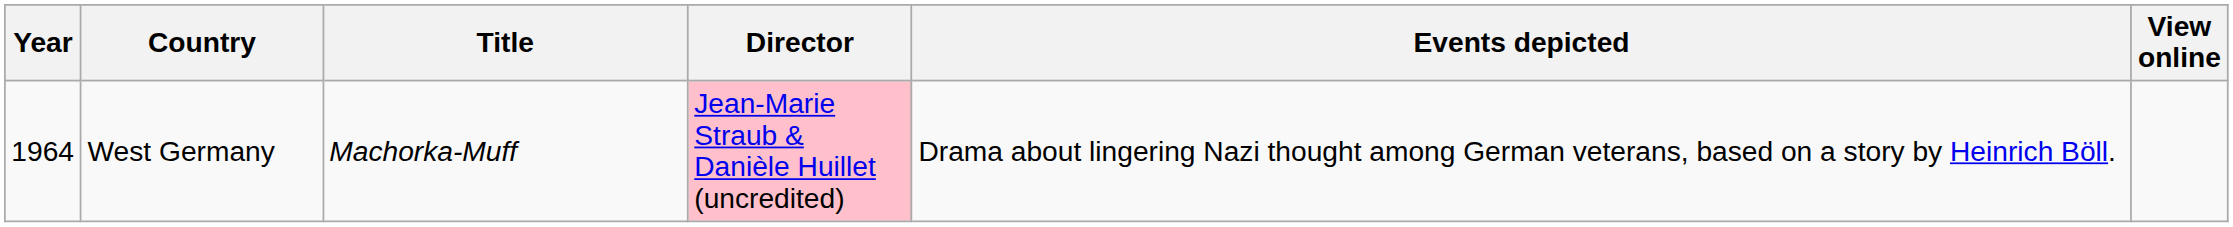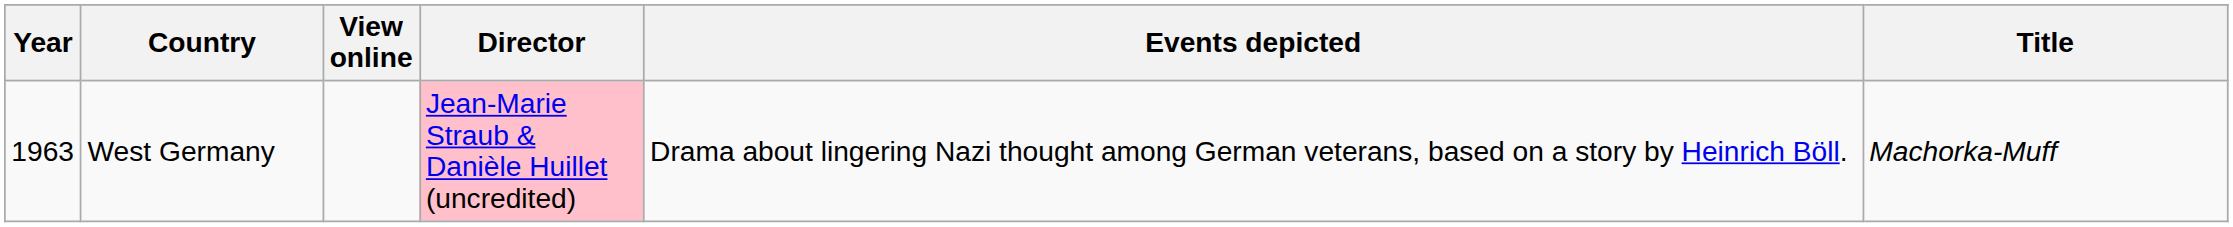 <table class="wikitable" width="100%">
 <tr>
 <th>Year</th>
 <th width=130>Country</th>
-<th width=200>Title</th>
+<th>View<br>online</th>
 <th width=120>Director</th>
 <th>Events depicted</th>
-<th>View<br>online</th>
+<th width=200>Title</th>
 </tr>
 <tr>
-<td>1964</td>
+<td>1963</td>
 <td>West Germany</td>
-<td><em>Machorka-Muff</em></td>
+<td></td>
 <td style="background: pink;"><a href='#'>Jean-Marie Straub & Danièle Huillet</a> (uncredited)</td>
 <td>Drama about lingering Nazi thought among German veterans, based on a story by <a href='#'>Heinrich Böll</a>.</td>
-<td></td>
+<td><em>Machorka-Muff</em></td>
 </tr>
 </table>
